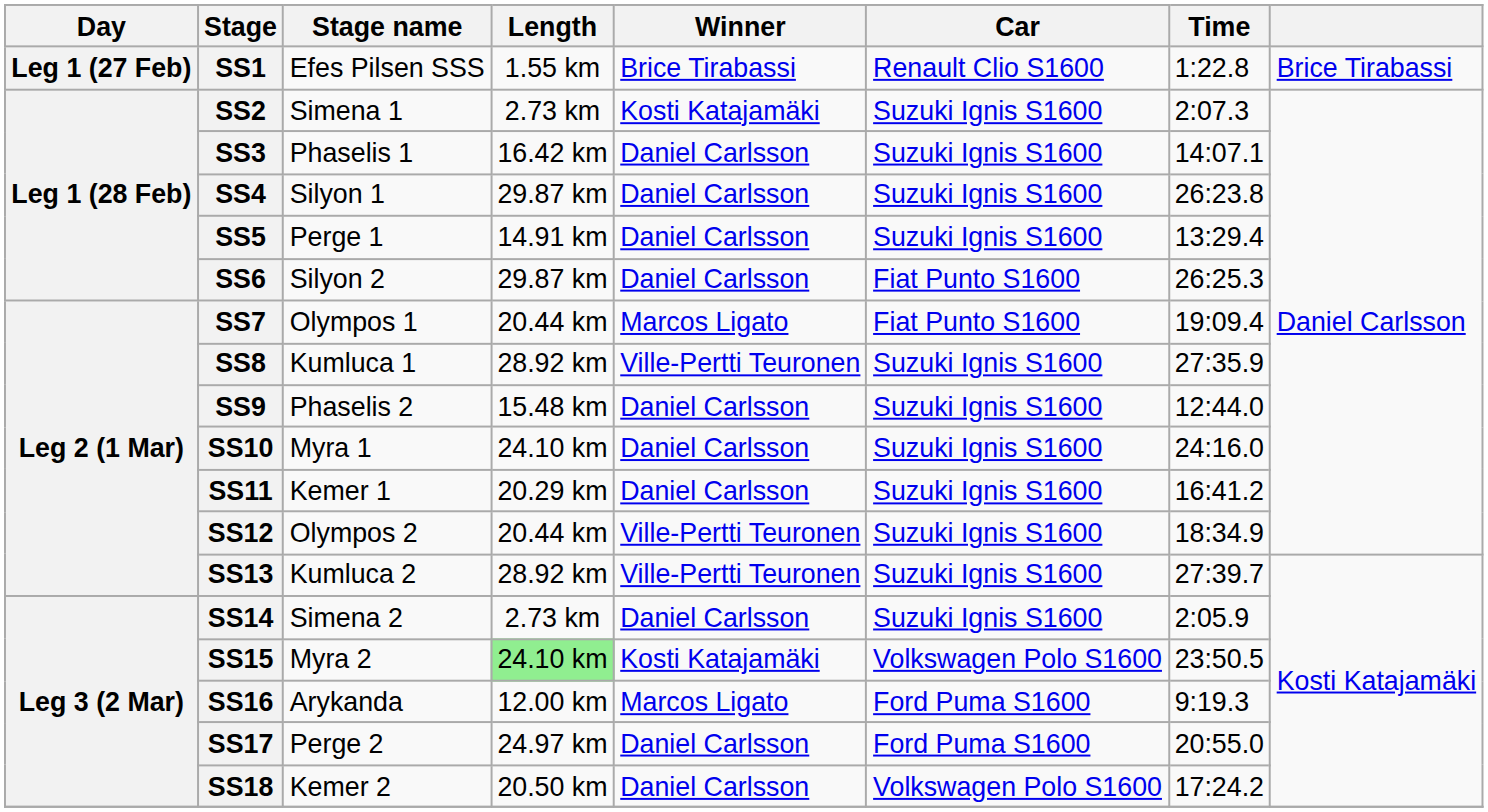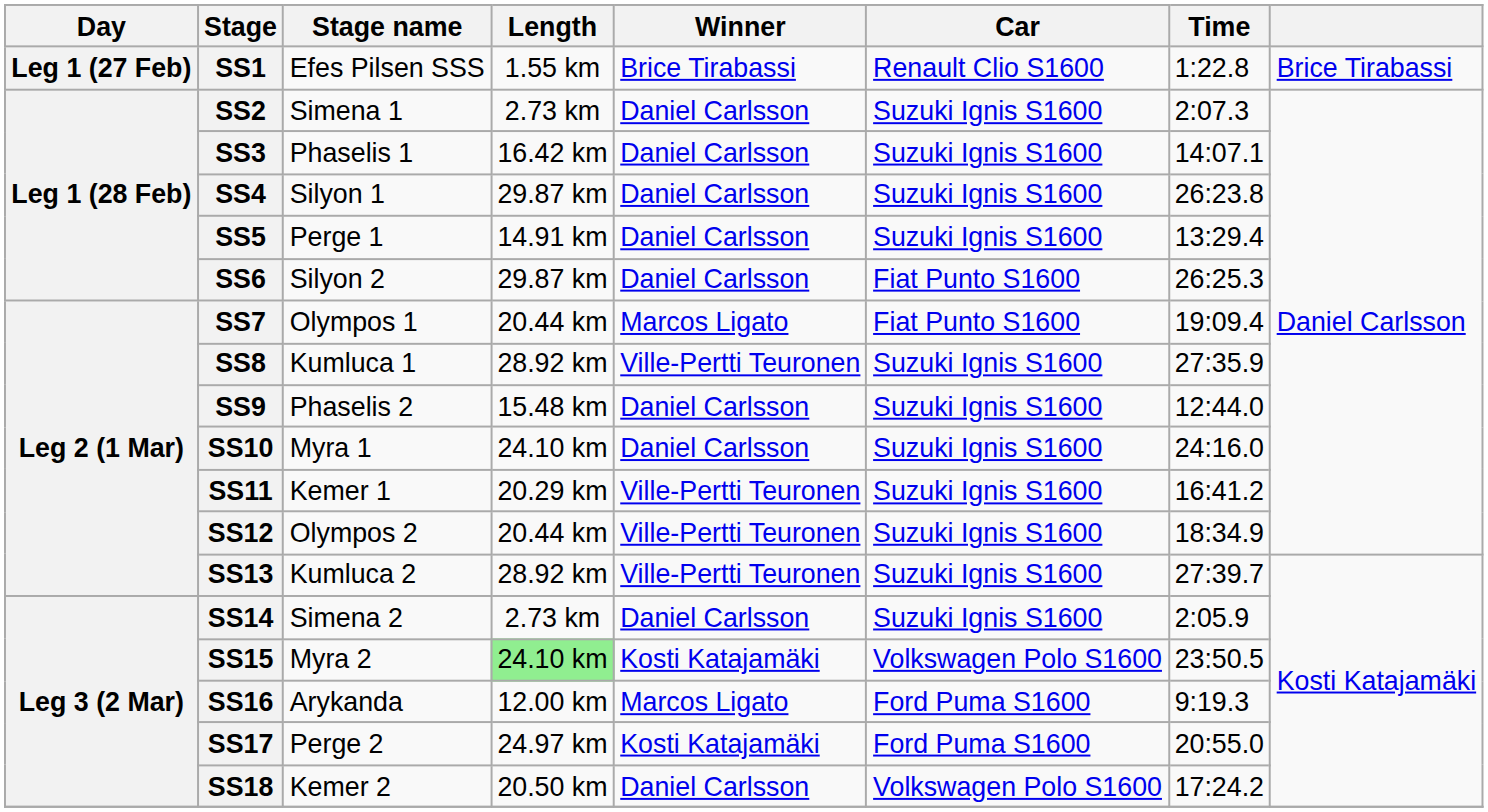 <table class="wikitable" style="font-size: 85%;">
 <tr>
 <th>Day</th>
 <th>Stage</th>
 <th>Stage name</th>
 <th>Length</th>
 <th>Winner</th>
 <th>Car</th>
 <th>Time</th>
 <th></th>
 </tr>
 <tr>
 <th rowspan="1">Leg 1 (27 Feb)</th>
 <th>SS1</th>
 <td>Efes Pilsen SSS</td>
 <td align="center">1.55 km</td>
 <td> <a href='#'>Brice Tirabassi</a></td>
 <td><a href='#'>Renault Clio S1600</a></td>
 <td>1:22.8</td>
 <td rowspan="1"> <a href='#'>Brice Tirabassi</a></td>
 </tr>
 <tr>
 <th rowspan="5">Leg 1 (28 Feb)</th>
 <th>SS2</th>
 <td>Simena 1</td>
 <td align="center">2.73 km</td>
-<td> <a href='#'>Kosti Katajamäki</a></td>
+<td> <a href='#'>Daniel Carlsson</a></td>
 <td><a href='#'>Suzuki Ignis S1600</a></td>
 <td>2:07.3</td>
 <td rowspan="11"> <a href='#'>Daniel Carlsson</a></td>
 </tr>
 <tr>
 <th>SS3</th>
 <td>Phaselis 1</td>
 <td align="center">16.42 km</td>
 <td> <a href='#'>Daniel Carlsson</a></td>
 <td><a href='#'>Suzuki Ignis S1600</a></td>
 <td>14:07.1</td>
 </tr>
 <tr>
 <th>SS4</th>
 <td>Silyon 1</td>
 <td align="center">29.87 km</td>
 <td> <a href='#'>Daniel Carlsson</a></td>
 <td><a href='#'>Suzuki Ignis S1600</a></td>
 <td>26:23.8</td>
 </tr>
 <tr>
 <th>SS5</th>
 <td>Perge 1</td>
 <td align="center">14.91 km</td>
 <td> <a href='#'>Daniel Carlsson</a></td>
 <td><a href='#'>Suzuki Ignis S1600</a></td>
 <td>13:29.4</td>
 </tr>
 <tr>
 <th>SS6</th>
 <td>Silyon 2</td>
 <td align="center">29.87 km</td>
 <td> <a href='#'>Daniel Carlsson</a></td>
 <td><a href='#'>Fiat Punto S1600</a></td>
 <td>26:25.3</td>
 </tr>
 <tr>
 <th rowspan="7">Leg 2 (1 Mar)</th>
 <th>SS7</th>
 <td>Olympos 1</td>
 <td align="center">20.44 km</td>
 <td> <a href='#'>Marcos Ligato</a></td>
 <td><a href='#'>Fiat Punto S1600</a></td>
 <td>19:09.4</td>
 </tr>
 <tr>
 <th>SS8</th>
 <td>Kumluca 1</td>
 <td align="center">28.92 km</td>
 <td> <a href='#'>Ville-Pertti Teuronen</a></td>
 <td><a href='#'>Suzuki Ignis S1600</a></td>
 <td>27:35.9</td>
 </tr>
 <tr>
 <th>SS9</th>
 <td>Phaselis 2</td>
 <td align="center">15.48 km</td>
 <td> <a href='#'>Daniel Carlsson</a></td>
 <td><a href='#'>Suzuki Ignis S1600</a></td>
 <td>12:44.0</td>
 </tr>
 <tr>
 <th>SS10</th>
 <td>Myra 1</td>
 <td align="center">24.10 km</td>
 <td> <a href='#'>Daniel Carlsson</a></td>
 <td><a href='#'>Suzuki Ignis S1600</a></td>
 <td>24:16.0</td>
 </tr>
 <tr>
 <th>SS11</th>
 <td>Kemer 1</td>
 <td align="center">20.29 km</td>
-<td> <a href='#'>Daniel Carlsson</a></td>
+<td> <a href='#'>Ville-Pertti Teuronen</a></td>
 <td><a href='#'>Suzuki Ignis S1600</a></td>
 <td>16:41.2</td>
 </tr>
 <tr>
 <th>SS12</th>
 <td>Olympos 2</td>
 <td align="center">20.44 km</td>
 <td> <a href='#'>Ville-Pertti Teuronen</a></td>
 <td><a href='#'>Suzuki Ignis S1600</a></td>
 <td>18:34.9</td>
 </tr>
 <tr>
 <th>SS13</th>
 <td>Kumluca 2</td>
 <td align="center">28.92 km</td>
 <td> <a href='#'>Ville-Pertti Teuronen</a></td>
 <td><a href='#'>Suzuki Ignis S1600</a></td>
 <td>27:39.7</td>
 <td rowspan="6"> <a href='#'>Kosti Katajamäki</a></td>
 </tr>
 <tr>
 <th rowspan="5">Leg 3 (2 Mar)</th>
 <th>SS14</th>
 <td>Simena 2</td>
 <td align="center">2.73 km</td>
 <td> <a href='#'>Daniel Carlsson</a></td>
 <td><a href='#'>Suzuki Ignis S1600</a></td>
 <td>2:05.9</td>
 </tr>
 <tr>
 <th>SS15</th>
 <td>Myra 2</td>
 <td align="center" style="background: lightgreen;">24.10 km</td>
 <td> <a href='#'>Kosti Katajamäki</a></td>
 <td><a href='#'>Volkswagen Polo S1600</a></td>
 <td>23:50.5</td>
 </tr>
 <tr>
 <th>SS16</th>
 <td>Arykanda</td>
 <td align="center">12.00 km</td>
 <td> <a href='#'>Marcos Ligato</a></td>
 <td><a href='#'>Ford Puma S1600</a></td>
 <td>9:19.3</td>
 </tr>
 <tr>
 <th>SS17</th>
 <td>Perge 2</td>
 <td align="center">24.97 km</td>
-<td> <a href='#'>Daniel Carlsson</a></td>
+<td> <a href='#'>Kosti Katajamäki</a></td>
 <td><a href='#'>Ford Puma S1600</a></td>
 <td>20:55.0</td>
 </tr>
 <tr>
 <th>SS18</th>
 <td>Kemer 2</td>
 <td align="center">20.50 km</td>
 <td> <a href='#'>Daniel Carlsson</a></td>
 <td><a href='#'>Volkswagen Polo S1600</a></td>
 <td>17:24.2</td>
 </tr>
 <tr>
 </tr>
 </table>
